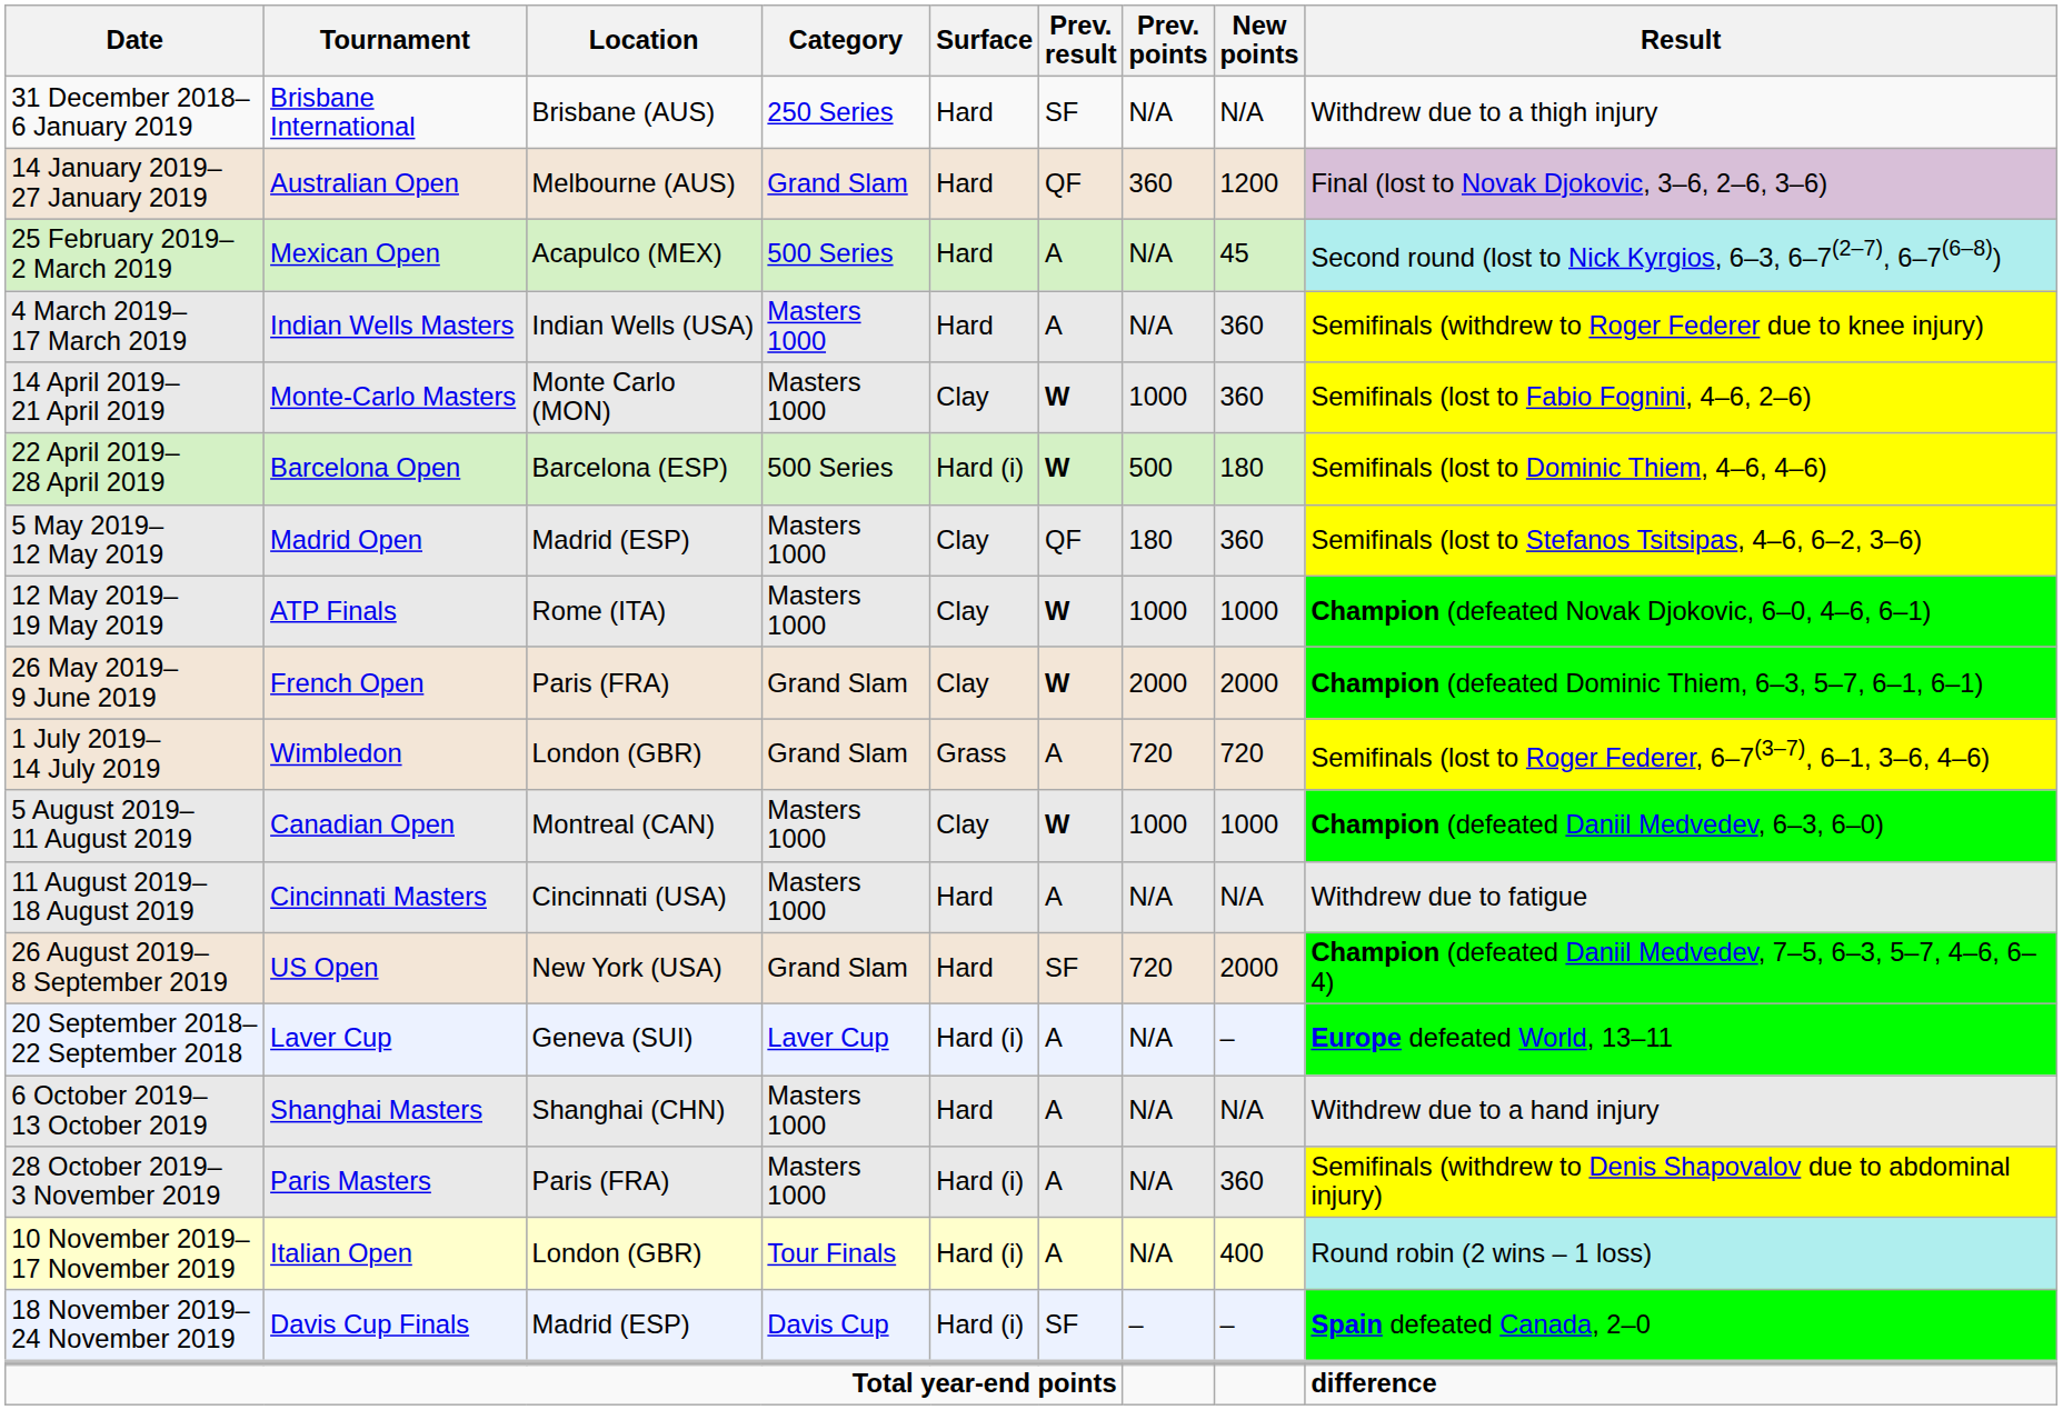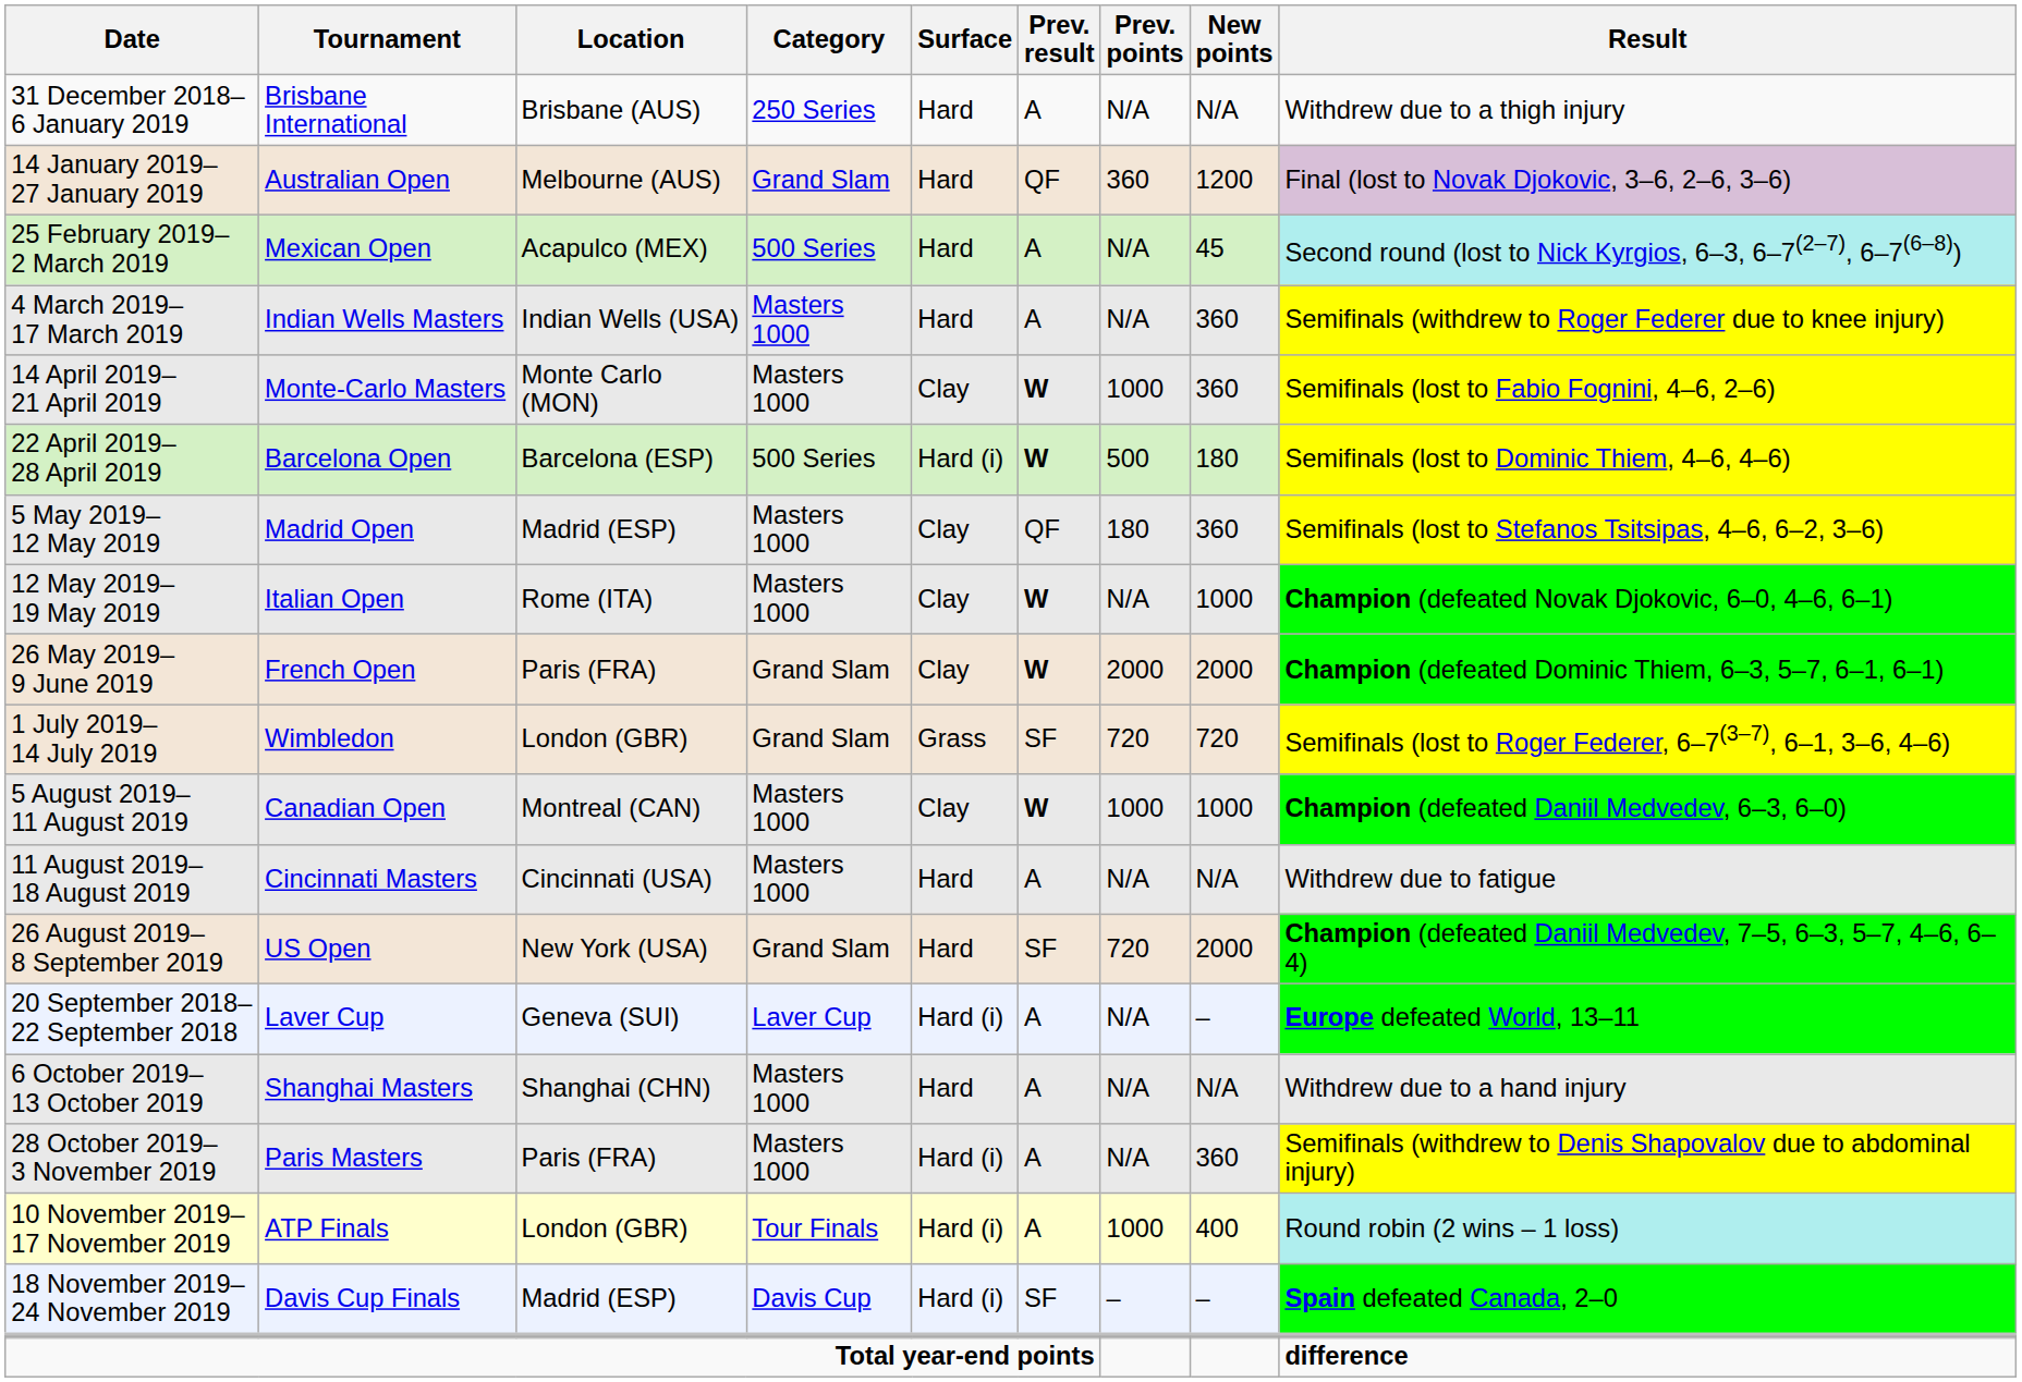 <table class="wikitable" style="text-align:left">
 <tr>
 <th style="width:150px">Date</th>
 <th>Tournament</th>
 <th>Location</th>
 <th>Category</th>
 <th>Surface</th>
 <th>Prev.<br>result</th>
 <th>Prev.<br>points</th>
 <th>New<br>points</th>
 <th>Result</th>
 </tr>
 <tr>
 <td>31 December 2018–<br>6 January 2019</td>
 <td><a href='#'>Brisbane International</a></td>
 <td>Brisbane (AUS)</td>
 <td><a href='#'>250 Series</a></td>
 <td>Hard</td>
-<td>SF</td>
+<td>A</td>
 <td>N/A</td>
 <td>N/A</td>
 <td>Withdrew due to a thigh injury</td>
 </tr>
 <tr style="background:#F3E6D7;">
 <td>14 January 2019–<br>27 January 2019</td>
 <td><a href='#'>Australian Open</a></td>
 <td>Melbourne (AUS)</td>
 <td><a href='#'>Grand Slam</a></td>
 <td>Hard</td>
 <td>QF</td>
 <td>360</td>
 <td>1200</td>
 <td style="background:thistle;">Final (lost to <a href='#'>Novak Djokovic</a>, 3–6, 2–6, 3–6)</td>
 </tr>
 <tr style="background:#D4F1C5;">
 <td>25 February 2019–<br>2 March 2019</td>
 <td><a href='#'>Mexican Open</a></td>
 <td>Acapulco (MEX)</td>
 <td><a href='#'>500 Series</a></td>
 <td>Hard</td>
 <td>A</td>
 <td>N/A</td>
 <td>45</td>
 <td style="background:#afeeee;">Second round (lost to <a href='#'>Nick Kyrgios</a>, 6–3, 6–7<sup>(2–7)</sup>, 6–7<sup>(6–8)</sup>)</td>
 </tr>
 <tr style="background:#E9E9E9;">
 <td>4 March 2019–<br>17 March 2019</td>
 <td><a href='#'>Indian Wells Masters</a></td>
 <td>Indian Wells (USA)</td>
 <td><a href='#'>Masters 1000</a></td>
 <td>Hard</td>
 <td>A</td>
 <td>N/A</td>
 <td>360</td>
 <td style="background:yellow;">Semifinals (withdrew to <a href='#'>Roger Federer</a> due to knee injury)</td>
 </tr>
 <tr style="background:#E9E9E9;">
 <td>14 April 2019–<br>21 April 2019</td>
 <td><a href='#'>Monte-Carlo Masters</a></td>
 <td>Monte Carlo (MON)</td>
 <td>Masters 1000</td>
 <td>Clay</td>
 <td><strong>W</strong></td>
 <td>1000</td>
 <td>360</td>
 <td style="background:yellow;">Semifinals (lost to <a href='#'>Fabio Fognini</a>, 4–6, 2–6)</td>
 </tr>
 <tr style="background:#D4F1C5;">
 <td>22 April 2019–<br>28 April 2019</td>
 <td><a href='#'>Barcelona Open</a></td>
 <td>Barcelona (ESP)</td>
 <td>500 Series</td>
 <td>Hard (i)</td>
 <td><strong>W</strong></td>
 <td>500</td>
 <td>180</td>
 <td style="background:yellow;">Semifinals (lost to <a href='#'>Dominic Thiem</a>, 4–6, 4–6)</td>
 </tr>
 <tr style="background:#E9E9E9;">
 <td>5 May 2019–<br>12 May 2019</td>
 <td><a href='#'>Madrid Open</a></td>
 <td>Madrid (ESP)</td>
 <td>Masters 1000</td>
 <td>Clay</td>
 <td>QF</td>
 <td>180</td>
 <td>360</td>
 <td style="background:yellow;">Semifinals (lost to <a href='#'>Stefanos Tsitsipas</a>, 4–6, 6–2, 3–6)</td>
 </tr>
 <tr style="background:#E9E9E9;">
 <td>12 May 2019–<br>19 May 2019</td>
-<td><a href='#'>ATP Finals</a></td>
+<td><a href='#'>Italian Open</a></td>
 <td>Rome (ITA)</td>
 <td>Masters 1000</td>
 <td>Clay</td>
 <td><strong>W</strong></td>
-<td>1000</td>
+<td>N/A</td>
 <td>1000</td>
 <td style="background:lime;"><strong>Champion</strong> (defeated Novak Djokovic, 6–0, 4–6, 6–1)</td>
 </tr>
 <tr style="background:#F3E6D7;">
 <td>26 May 2019–<br>9 June 2019</td>
 <td><a href='#'>French Open</a></td>
 <td>Paris (FRA)</td>
 <td>Grand Slam</td>
 <td>Clay</td>
 <td><strong>W</strong></td>
 <td>2000</td>
 <td>2000</td>
 <td style="background:lime;"><strong>Champion</strong> (defeated  Dominic Thiem, 6–3, 5–7, 6–1, 6–1)</td>
 </tr>
 <tr style="background:#F3E6D7;">
 <td>1 July 2019–<br>14 July 2019</td>
 <td><a href='#'>Wimbledon</a></td>
 <td>London (GBR)</td>
 <td>Grand Slam</td>
 <td>Grass</td>
-<td>A</td>
+<td>SF</td>
 <td>720</td>
 <td>720</td>
 <td style="background:yellow;">Semifinals (lost to <a href='#'>Roger Federer</a>, 6–7<sup>(3–7)</sup>, 6–1, 3–6, 4–6)</td>
 </tr>
 <tr style="background:#E9E9E9;">
 <td>5 August 2019–<br>11 August 2019</td>
 <td><a href='#'>Canadian Open</a></td>
 <td>Montreal (CAN)</td>
 <td>Masters 1000</td>
 <td>Clay</td>
 <td><strong>W</strong></td>
 <td>1000</td>
 <td>1000</td>
 <td style="background:lime;"><strong>Champion</strong> (defeated  <a href='#'>Daniil Medvedev</a>, 6–3, 6–0)</td>
 </tr>
 <tr style="background:#E9E9E9;">
 <td>11 August 2019–<br>18 August 2019</td>
 <td><a href='#'>Cincinnati Masters</a></td>
 <td>Cincinnati (USA)</td>
 <td>Masters 1000</td>
 <td>Hard</td>
 <td>A</td>
 <td>N/A</td>
 <td>N/A</td>
 <td>Withdrew due to fatigue</td>
 </tr>
 <tr style="background:#F3E6D7;">
 <td>26 August 2019–<br>8 September 2019</td>
 <td><a href='#'>US Open</a></td>
 <td>New York (USA)</td>
 <td>Grand Slam</td>
 <td>Hard</td>
 <td>SF</td>
 <td>720</td>
 <td>2000</td>
 <td style="background:lime;"><strong>Champion</strong> (defeated <a href='#'>Daniil Medvedev</a>, 7–5, 6–3, 5–7, 4–6, 6–4)</td>
 </tr>
 <tr style="background:#ECF2FF;">
 <td>20 September 2018–<br>22 September 2018</td>
 <td><a href='#'>Laver Cup</a></td>
 <td>Geneva (SUI)</td>
 <td><a href='#'>Laver Cup</a></td>
 <td>Hard (i)</td>
 <td>A</td>
 <td>N/A</td>
 <td>–</td>
 <td style="background:lime;"><strong> <a href='#'>Europe</a></strong> defeated  <a href='#'>World</a>, 13–11</td>
 </tr>
 <tr style="background:#E9E9E9;">
 <td>6 October 2019–<br>13 October 2019</td>
 <td><a href='#'>Shanghai Masters</a></td>
 <td>Shanghai (CHN)</td>
 <td>Masters 1000</td>
 <td>Hard</td>
 <td>A</td>
 <td>N/A</td>
 <td>N/A</td>
 <td>Withdrew due to a hand injury</td>
 </tr>
 <tr style="background:#E9E9E9;">
 <td>28 October 2019–<br>3 November 2019</td>
 <td><a href='#'>Paris Masters</a></td>
 <td>Paris (FRA)</td>
 <td>Masters 1000</td>
 <td>Hard (i)</td>
 <td>A</td>
 <td>N/A</td>
 <td>360</td>
 <td style="background:yellow;">Semifinals (withdrew to <a href='#'>Denis Shapovalov</a> due to abdominal injury)</td>
 </tr>
 <tr style="background:#FFFFCC;">
 <td>10 November 2019–<br>17 November 2019</td>
-<td><a href='#'>Italian Open</a></td>
+<td><a href='#'>ATP Finals</a></td>
 <td>London (GBR)</td>
 <td><a href='#'>Tour Finals</a></td>
 <td>Hard (i)</td>
 <td>A</td>
-<td>N/A</td>
+<td>1000</td>
 <td>400</td>
 <td style="background:#afeeee;">Round robin (2 wins – 1 loss)</td>
 </tr>
 <tr style="background:#ECF2FF;">
 <td>18 November 2019–<br>24 November 2019</td>
 <td><a href='#'>Davis Cup Finals</a></td>
 <td>Madrid (ESP)</td>
 <td><a href='#'>Davis Cup</a></td>
 <td>Hard (i)</td>
 <td>SF</td>
 <td>–</td>
 <td>–</td>
 <td style="background:lime;"><strong> <a href='#'>Spain</a></strong> defeated  <a href='#'>Canada</a>, 2–0</td>
 </tr>
 <tr style="border-top:4px solid silver;">
 </tr>
 <tr>
 <td colspan=6 align=right><strong>Total year-end points</strong></td>
 <td></td>
 <td></td>
 <td>  <strong>difference</strong></td>
 </tr>
 </table>
